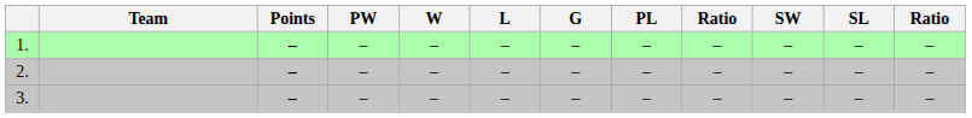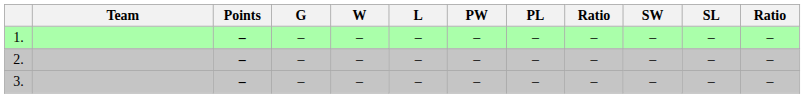 <table class=wikitable style="text-align:center">
 <tr bgcolor="#DCDCDC">
 <th width="25"></th>
 <th width="200">Team</th>
 <th width="60">Points</th>
-<th width="60">PW</th>
+<th width="60">G</th>
 <th width="60">W</th>
 <th width="60">L</th>
-<th width="60">G</th>
+<th width="60">PW</th>
 <th width="60">PL</th>
 <th width="60">Ratio</th>
 <th width="60">SW</th>
 <th width="60">SL</th>
 <th width="60">Ratio</th>
 </tr>
 <tr bgcolor=#AAFFAA>
 <td>1.</td>
 <td align=left></td>
 <td><strong>–</strong></td>
 <td>–</td>
 <td>–</td>
 <td>–</td>
 <td>–</td>
 <td>–</td>
 <td>–</td>
 <td>–</td>
 <td>–</td>
 <td>–</td>
 </tr>
 <tr bgcolor=#c5c5c5>
 <td>2.</td>
 <td align=left></td>
 <td><strong>–</strong></td>
 <td>–</td>
 <td>–</td>
 <td>–</td>
 <td>–</td>
 <td>–</td>
 <td>–</td>
 <td>–</td>
 <td>–</td>
 <td>–</td>
 </tr>
 <tr bgcolor=#c5c5c5>
 <td>3.</td>
 <td align=left></td>
 <td><strong>–</strong></td>
 <td>–</td>
 <td>–</td>
 <td>–</td>
 <td>–</td>
 <td>–</td>
 <td>–</td>
 <td>–</td>
 <td>–</td>
 <td>–</td>
 </tr>
 </table>
